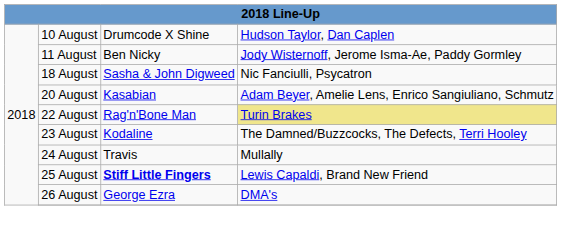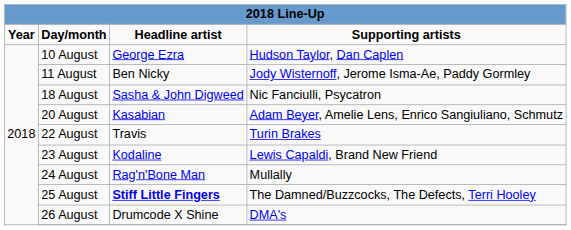 <table class="wikitable">
 <tr style="background:#6699CC;">
 <td colspan="4" align="center"><strong>2018 Line-Up</strong></td>
 </tr>
 <tr>
+<td align="center"><strong>Year</strong></td>
+<td align="center"><strong>Day/month</strong></td>
+<td align="center"><strong>Headline artist</strong></td>
+<td align="center"><strong>Supporting artists</strong></td>
+</tr>
+<tr>
 <td rowspan="13">2018</td>
 <td>10 August</td>
-<td>Drumcode X Shine</td>
+<td><a href='#'>George Ezra</a></td>
 <td><a href='#'>Hudson Taylor</a>, <a href='#'>Dan Caplen</a></td>
 </tr>
 <tr>
 <td>11 August</td>
 <td>Ben Nicky</td>
 <td><a href='#'>Jody Wisternoff</a>, Jerome Isma-Ae, Paddy Gormley</td>
 </tr>
 <tr>
 <td>18 August</td>
 <td><a href='#'>Sasha & John Digweed</a></td>
 <td>Nic Fanciulli, Psycatron</td>
 </tr>
 <tr>
 <td>20 August</td>
 <td><a href='#'>Kasabian</a></td>
 <td><a href='#'>Adam Beyer</a>, Amelie Lens, Enrico Sangiuliano, Schmutz</td>
 </tr>
 <tr>
 <td>22 August</td>
-<td><a href='#'>Rag'n'Bone Man</a></td>
-<td style="background: khaki;"><a href='#'>Turin Brakes</a></td>
+<td>Travis</td>
+<td><a href='#'>Turin Brakes</a></td>
 </tr>
 <tr>
 <td>23 August</td>
 <td><a href='#'>Kodaline</a></td>
-<td>The Damned/Buzzcocks, The Defects, <a href='#'>Terri Hooley</a></td>
+<td><a href='#'>Lewis Capaldi</a>, Brand New Friend</td>
 </tr>
 <tr>
 <td>24 August</td>
-<td>Travis</td>
+<td><a href='#'>Rag'n'Bone Man</a></td>
 <td>Mullally</td>
 </tr>
 <tr>
 <td>25 August</td>
 <td><strong><a href='#'>Stiff Little Fingers</a></strong></td>
-<td><a href='#'>Lewis Capaldi</a>, Brand New Friend</td>
+<td>The Damned/Buzzcocks, The Defects, <a href='#'>Terri Hooley</a></td>
 </tr>
 <tr>
 <td>26 August</td>
-<td><a href='#'>George Ezra</a></td>
+<td>Drumcode X Shine</td>
 <td><a href='#'>DMA's</a></td>
 </tr>
 <tr>
 </tr>
 </table>
